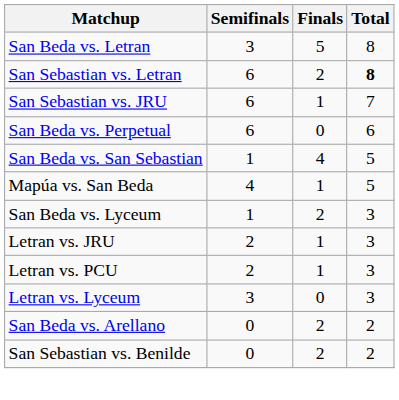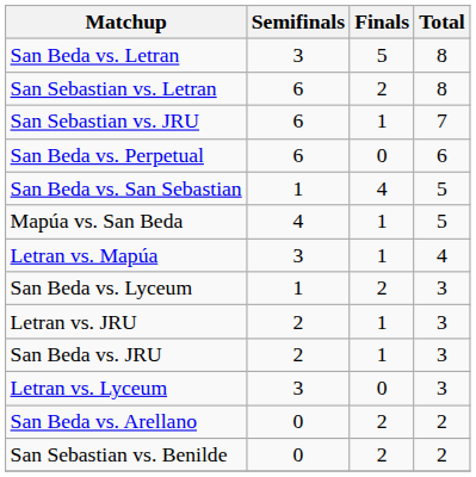 <table class="sortable wikitable" style="text-align:center;">
 <tr>
 <th>Matchup</th>
 <th>Semifinals</th>
 <th>Finals</th>
 <th>Total</th>
 </tr>
 <tr>
 <td align=left><a href='#'>San Beda vs. Letran</a></td>
 <td>3</td>
 <td>5</td>
 <td>8</td>
 </tr>
 <tr>
 <td align=left><a href='#'>San Sebastian vs. Letran</a></td>
 <td>6</td>
 <td>2</td>
-<td><strong>8</strong></td>
+<td>8</td>
 </tr>
 <tr>
 <td align=left><a href='#'>San Sebastian vs. JRU</a></td>
 <td>6</td>
 <td>1</td>
 <td>7</td>
 </tr>
 <tr>
 <td align=left><a href='#'>San Beda vs. Perpetual</a></td>
 <td>6</td>
 <td>0</td>
 <td>6</td>
 </tr>
 <tr>
 <td align=left><a href='#'>San Beda vs. San Sebastian</a></td>
 <td>1</td>
 <td>4</td>
 <td>5</td>
 </tr>
 <tr>
 <td align=left>Mapúa vs. San Beda</td>
 <td>4</td>
 <td>1</td>
 <td>5</td>
 </tr>
 <tr>
+<td align=left><a href='#'>Letran vs. Mapúa</a></td>
+<td>3</td>
+<td>1</td>
+<td>4</td>
+</tr>
+<tr>
 <td align=left>San Beda vs. Lyceum</td>
 <td>1</td>
 <td>2</td>
 <td>3</td>
 </tr>
 <tr>
 <td align=left>Letran vs. JRU</td>
 <td>2</td>
 <td>1</td>
 <td>3</td>
 </tr>
 <tr>
-<td align=left>Letran vs. PCU</td>
+<td align=left>San Beda vs. JRU</td>
 <td>2</td>
 <td>1</td>
 <td>3</td>
 </tr>
 <tr>
 <td align=left><a href='#'>Letran vs. Lyceum</a></td>
 <td>3</td>
 <td>0</td>
 <td>3</td>
 </tr>
 <tr>
 <td align=left><a href='#'>San Beda vs. Arellano</a></td>
 <td>0</td>
 <td>2</td>
 <td>2</td>
 </tr>
 <tr>
 <td align=left>San Sebastian vs. Benilde</td>
 <td>0</td>
 <td>2</td>
 <td>2</td>
 </tr>
 <tr>
 </tr>
 </table>
